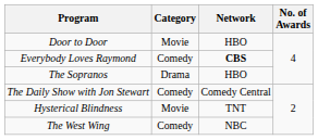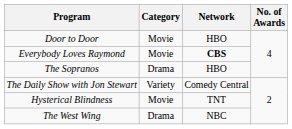 <table class="wikitable">
 <tr>
 <th>Program</th>
 <th>Category</th>
 <th>Network</th>
 <th>No. of<br>Awards</th>
 </tr>
 <tr style="text-align:center">
 <td><em>Door to Door</em></td>
 <td>Movie</td>
 <td>HBO</td>
 <td rowspan="3">4</td>
 </tr>
 <tr style="text-align:center">
 <td><em>Everybody Loves Raymond</em></td>
-<td>Comedy</td>
+<td>Movie</td>
 <td><strong>CBS</strong></td>
 </tr>
 <tr style="text-align:center">
 <td><em>The Sopranos</em></td>
 <td>Drama</td>
 <td>HBO</td>
 </tr>
 <tr style="text-align:center">
 <td><em>The Daily Show with Jon Stewart</em></td>
-<td>Comedy</td>
+<td>Variety</td>
 <td>Comedy Central</td>
 <td rowspan="3">2</td>
 </tr>
 <tr style="text-align:center">
 <td><em>Hysterical Blindness</em></td>
 <td>Movie</td>
 <td>TNT</td>
 </tr>
 <tr style="text-align:center">
 <td><em>The West Wing</em></td>
-<td>Comedy</td>
+<td>Drama</td>
 <td>NBC</td>
 </tr>
 </table>
